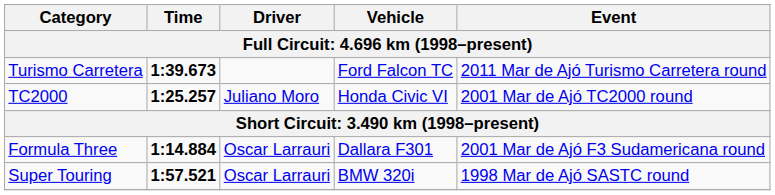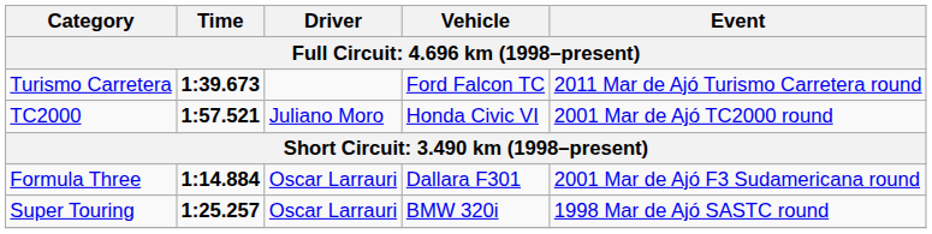 <table class="wikitable">
 <tr>
 <th>Category</th>
 <th>Time</th>
 <th>Driver</th>
 <th>Vehicle</th>
 <th>Event</th>
 </tr>
 <tr>
 <th colspan=5>Full Circuit: 4.696 km (1998–present)</th>
 </tr>
 <tr>
 <td><a href='#'>Turismo Carretera</a></td>
 <td><strong>1:39.673</strong></td>
 <td></td>
 <td><a href='#'>Ford Falcon TC</a></td>
 <td><a href='#'>2011 Mar de Ajó Turismo Carretera round</a></td>
 </tr>
 <tr>
 <td><a href='#'>TC2000</a></td>
-<td><strong>1:25.257</strong></td>
+<td><strong>1:57.521</strong></td>
 <td><a href='#'>Juliano Moro</a></td>
 <td><a href='#'>Honda Civic VI</a></td>
 <td><a href='#'>2001 Mar de Ajó TC2000 round</a></td>
 </tr>
 <tr>
 <th colspan=5>Short Circuit: 3.490 km (1998–present)</th>
 </tr>
 <tr>
 <td><a href='#'>Formula Three</a></td>
 <td><strong>1:14.884</strong></td>
 <td><a href='#'>Oscar Larrauri</a></td>
 <td><a href='#'>Dallara F301</a></td>
 <td><a href='#'>2001 Mar de Ajó F3 Sudamericana round</a></td>
 </tr>
 <tr>
 <td><a href='#'>Super Touring</a></td>
-<td><strong>1:57.521</strong></td>
+<td><strong>1:25.257</strong></td>
 <td><a href='#'>Oscar Larrauri</a></td>
 <td><a href='#'>BMW 320i</a></td>
 <td><a href='#'>1998 Mar de Ajó SASTC round</a></td>
 </tr>
 <tr>
 </tr>
 </table>
